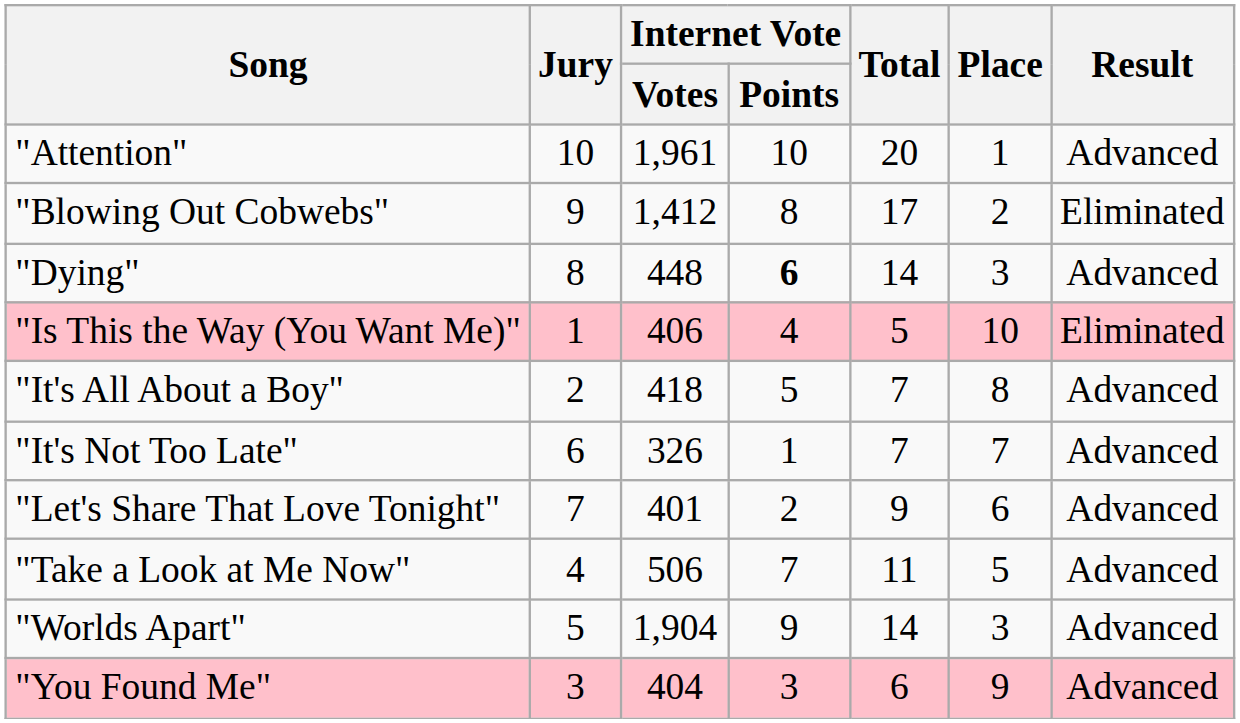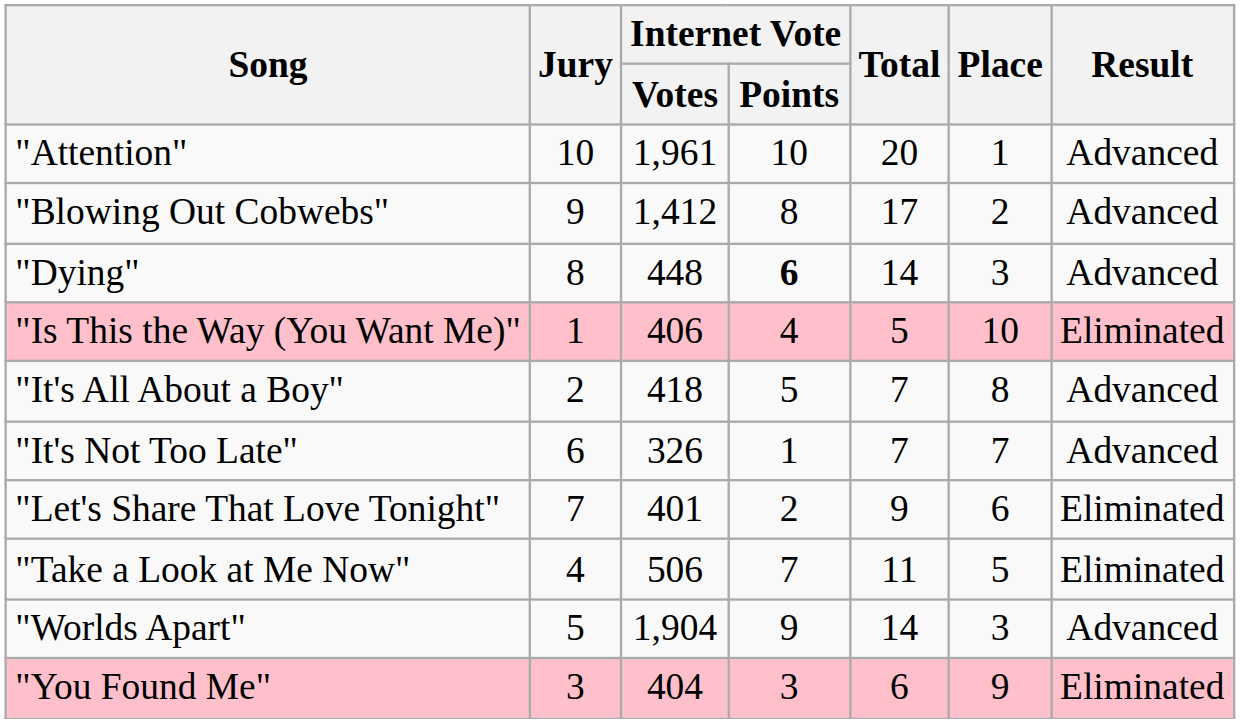 <table class="sortable wikitable" style="margin: 1em auto 1em auto; text-align:center;">
 <tr>
 <th rowspan="2">Song</th>
 <th rowspan="2">Jury</th>
 <th colspan="2">Internet Vote</th>
 <th rowspan="2">Total</th>
 <th rowspan="2">Place</th>
 <th rowspan="2">Result</th>
 </tr>
 <tr>
 <th>Votes</th>
 <th>Points</th>
 </tr>
 <tr>
 <td align="left">"Attention"</td>
 <td>10</td>
 <td>1,961</td>
 <td>10</td>
 <td>20</td>
 <td>1</td>
 <td>Advanced</td>
 </tr>
 <tr>
 <td align="left">"Blowing Out Cobwebs"</td>
 <td>9</td>
 <td>1,412</td>
 <td>8</td>
 <td>17</td>
 <td>2</td>
-<td>Eliminated</td>
+<td>Advanced</td>
 </tr>
 <tr>
 <td align="left">"Dying"</td>
 <td>8</td>
 <td>448</td>
 <td><strong>6</strong></td>
 <td>14</td>
 <td>3</td>
 <td>Advanced</td>
 </tr>
 <tr style="background:pink;">
 <td align="left">"Is This the Way (You Want Me)"</td>
 <td>1</td>
 <td>406</td>
 <td>4</td>
 <td>5</td>
 <td>10</td>
 <td>Eliminated</td>
 </tr>
 <tr>
 <td align="left">"It's All About a Boy"</td>
 <td>2</td>
 <td>418</td>
 <td>5</td>
 <td>7</td>
 <td>8</td>
 <td>Advanced</td>
 </tr>
 <tr>
 <td align="left">"It's Not Too Late"</td>
 <td>6</td>
 <td>326</td>
 <td>1</td>
 <td>7</td>
 <td>7</td>
 <td>Advanced</td>
 </tr>
 <tr>
 <td align="left">"Let's Share That Love Tonight"</td>
 <td>7</td>
 <td>401</td>
 <td>2</td>
 <td>9</td>
 <td>6</td>
-<td>Advanced</td>
+<td>Eliminated</td>
 </tr>
 <tr>
 <td align="left">"Take a Look at Me Now"</td>
 <td>4</td>
 <td>506</td>
 <td>7</td>
 <td>11</td>
 <td>5</td>
-<td>Advanced</td>
+<td>Eliminated</td>
 </tr>
 <tr>
 <td align="left">"Worlds Apart"</td>
 <td>5</td>
 <td>1,904</td>
 <td>9</td>
 <td>14</td>
 <td>3</td>
 <td>Advanced</td>
 </tr>
 <tr style="background:pink;">
 <td align="left">"You Found Me"</td>
 <td>3</td>
 <td>404</td>
 <td>3</td>
 <td>6</td>
 <td>9</td>
-<td>Advanced</td>
+<td>Eliminated</td>
 </tr>
 </table>
